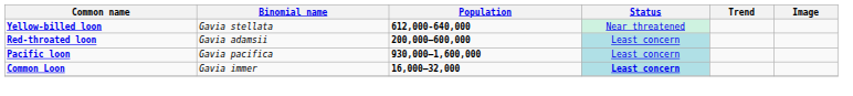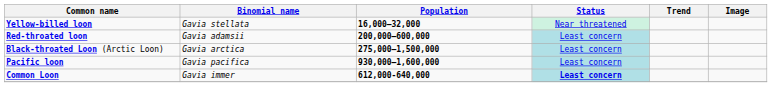 <table class="wikitable sortable">
 <tr>
 <th width="15%">Common name</th>
 <th width="15%"><a href='#'>Binomial name</a></th>
 <th data-sort-type="number"  width="15%"><a href='#'>Population</a></th>
 <th width="10%"><a href='#'>Status</a></th>
 <th width="5%">Trend</th>
 <th width="5%" class="unsortable">Image</th>
 </tr>
 <tr>
 <td><strong><a href='#'>Yellow-billed loon</a></strong></td>
 <td><em>Gavia stellata</em></td>
-<td><strong>612,000-640,000</strong></td>
+<td><strong>16,000–32,000</strong></td>
 <td align=center style="background:#CEF2E0"><a href='#'>Near threatened</a></td>
 <td align=center></td>
 <td></td>
 </tr>
 <tr>
 <td><strong><a href='#'>Red-throated loon</a></strong></td>
 <td><em>Gavia adamsii</em></td>
 <td><strong>200,000–600,000</strong></td>
+<td align=center style="background:#B0E0E6"><a href='#'>Least concern</a></td>
+<td align=center></td>
+<td></td>
+</tr>
+<tr>
+<td><strong><a href='#'>Black-throated Loon</a></strong> (Arctic Loon)</td>
+<td><em>Gavia arctica</em></td>
+<td><strong>275,000–1,500,000</strong></td>
 <td align=center style="background:#B0E0E6"><a href='#'>Least concern</a></td>
 <td align=center></td>
 <td></td>
 </tr>
 <tr>
 <td><strong><a href='#'>Pacific loon</a></strong></td>
 <td><em>Gavia pacifica</em></td>
 <td><strong>930,000–1,600,000</strong></td>
 <td align=center style="background:#B0E0E6"><a href='#'>Least concern</a></td>
 <td align=center></td>
 <td></td>
 </tr>
 <tr>
 <td><strong><a href='#'>Common Loon</a></strong></td>
 <td><em>Gavia immer</em></td>
-<td><strong>16,000–32,000</strong></td>
+<td><strong>612,000-640,000</strong></td>
 <td align=center style="background:#B0E0E6"><strong><a href='#'>Least concern</a></strong></td>
 <td align=center></td>
 <td></td>
 </tr>
 <tr>
 </tr>
 </table>
